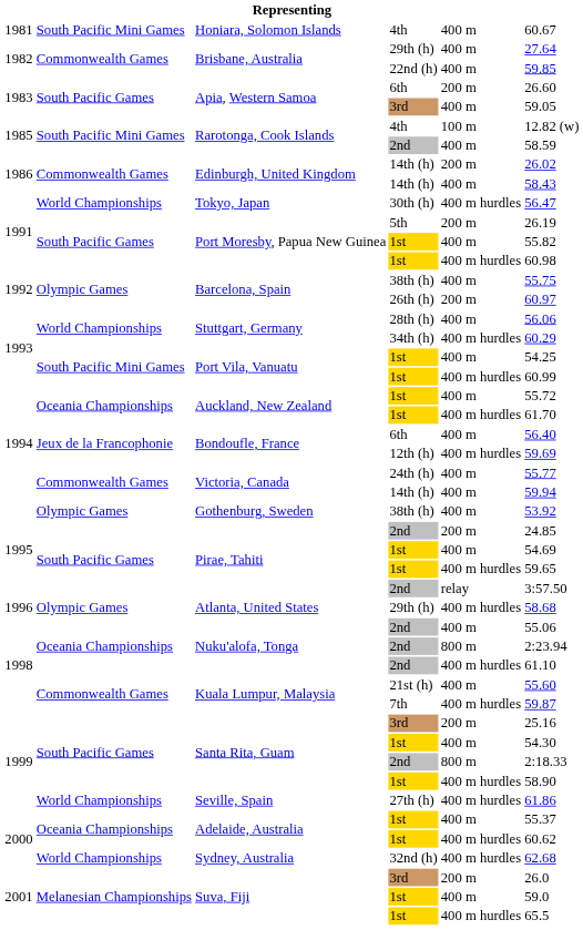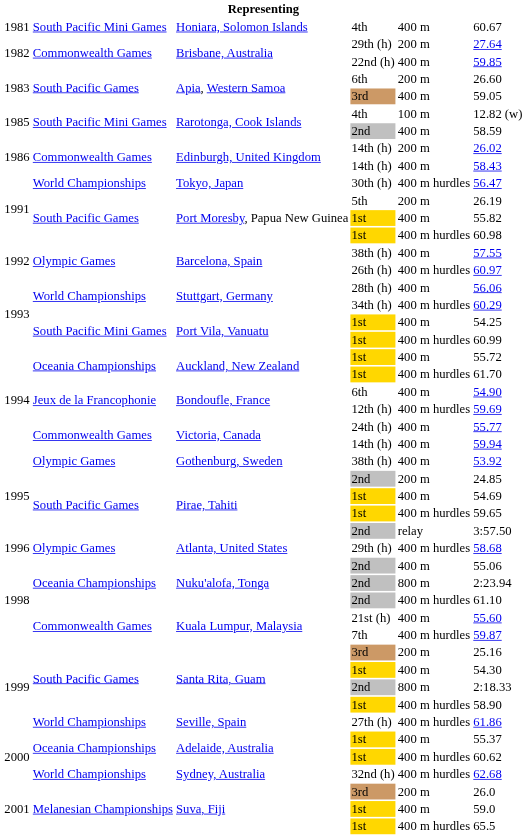 <table>
 <tr>
 <th colspan="6">Representing </th>
 </tr>
 <tr>
 <td>1981</td>
 <td><a href='#'>South Pacific Mini Games</a></td>
 <td><a href='#'>Honiara, Solomon Islands</a></td>
 <td>4th</td>
 <td>400 m</td>
 <td>60.67</td>
 </tr>
 <tr>
 <td rowspan=2>1982</td>
 <td rowspan=2><a href='#'>Commonwealth Games</a></td>
 <td rowspan=2><a href='#'>Brisbane, Australia</a></td>
 <td>29th (h)</td>
-<td>400 m</td>
+<td>200 m</td>
 <td><a href='#'>27.64</a></td>
 </tr>
 <tr>
 <td>22nd (h)</td>
 <td>400 m</td>
 <td><a href='#'>59.85</a></td>
 </tr>
 <tr>
 <td rowspan=2>1983</td>
 <td rowspan=2><a href='#'>South Pacific Games</a></td>
 <td rowspan=2><a href='#'>Apia</a>, <a href='#'>Western Samoa</a></td>
 <td>6th</td>
 <td>200 m</td>
 <td>26.60</td>
 </tr>
 <tr>
 <td bgcolor=cc9966>3rd</td>
 <td>400 m</td>
 <td>59.05</td>
 </tr>
 <tr>
 <td rowspan=2>1985</td>
 <td rowspan=2><a href='#'>South Pacific Mini Games</a></td>
 <td rowspan=2><a href='#'>Rarotonga, Cook Islands</a></td>
 <td>4th</td>
 <td>100 m</td>
 <td>12.82 (w)</td>
 </tr>
 <tr>
 <td bgcolor=silver>2nd</td>
 <td>400 m</td>
 <td>58.59</td>
 </tr>
 <tr>
 <td rowspan=2>1986</td>
 <td rowspan=2><a href='#'>Commonwealth Games</a></td>
 <td rowspan=2><a href='#'>Edinburgh, United Kingdom</a></td>
 <td>14th (h)</td>
 <td>200 m</td>
 <td><a href='#'>26.02</a></td>
 </tr>
 <tr>
 <td>14th (h)</td>
 <td>400 m</td>
 <td><a href='#'>58.43</a></td>
 </tr>
 <tr>
 <td rowspan=4>1991</td>
 <td><a href='#'>World Championships</a></td>
 <td><a href='#'>Tokyo, Japan</a></td>
 <td>30th (h)</td>
 <td>400 m hurdles</td>
 <td><a href='#'>56.47</a></td>
 </tr>
 <tr>
 <td rowspan=3><a href='#'>South Pacific Games</a></td>
 <td rowspan=3><a href='#'>Port Moresby</a>, Papua New Guinea</td>
 <td>5th</td>
 <td>200 m</td>
 <td>26.19</td>
 </tr>
 <tr>
 <td bgcolor=gold>1st</td>
 <td>400 m</td>
 <td>55.82</td>
 </tr>
 <tr>
 <td bgcolor=gold>1st</td>
 <td>400 m hurdles</td>
 <td>60.98</td>
 </tr>
 <tr>
 <td rowspan=2>1992</td>
 <td rowspan=2><a href='#'>Olympic Games</a></td>
 <td rowspan=2><a href='#'>Barcelona, Spain</a></td>
 <td>38th (h)</td>
 <td>400 m</td>
-<td><a href='#'>55.75</a></td>
+<td><a href='#'>57.55</a></td>
 </tr>
 <tr>
 <td>26th (h)</td>
-<td>200 m</td>
+<td>400 m hurdles</td>
 <td><a href='#'>60.97</a></td>
 </tr>
 <tr>
 <td rowspan=4>1993</td>
 <td rowspan=2><a href='#'>World Championships</a></td>
 <td rowspan=2><a href='#'>Stuttgart, Germany</a></td>
 <td>28th (h)</td>
 <td>400 m</td>
 <td><a href='#'>56.06</a></td>
 </tr>
 <tr>
 <td>34th (h)</td>
 <td>400 m hurdles</td>
 <td><a href='#'>60.29</a></td>
 </tr>
 <tr>
 <td rowspan=2><a href='#'>South Pacific Mini Games</a></td>
 <td rowspan=2><a href='#'>Port Vila, Vanuatu</a></td>
 <td bgcolor=gold>1st</td>
 <td>400 m</td>
 <td>54.25</td>
 </tr>
 <tr>
 <td bgcolor=gold>1st</td>
 <td>400 m hurdles</td>
 <td>60.99</td>
 </tr>
 <tr>
 <td rowspan=6>1994</td>
 <td rowspan=2><a href='#'>Oceania Championships</a></td>
 <td rowspan=2><a href='#'>Auckland, New Zealand</a></td>
 <td bgcolor=gold>1st</td>
 <td>400 m</td>
 <td>55.72</td>
 </tr>
 <tr>
 <td bgcolor=gold>1st</td>
 <td>400 m hurdles</td>
 <td>61.70</td>
 </tr>
 <tr>
 <td rowspan=2><a href='#'>Jeux de la Francophonie</a></td>
 <td rowspan=2><a href='#'>Bondoufle, France</a></td>
 <td>6th</td>
 <td>400 m</td>
-<td><a href='#'>56.40</a></td>
+<td><a href='#'>54.90</a></td>
 </tr>
 <tr>
 <td>12th (h)</td>
 <td>400 m hurdles</td>
 <td><a href='#'>59.69</a></td>
 </tr>
 <tr>
 <td rowspan=2><a href='#'>Commonwealth Games</a></td>
 <td rowspan=2><a href='#'>Victoria, Canada</a></td>
 <td>24th (h)</td>
 <td>400 m</td>
 <td><a href='#'>55.77</a></td>
 </tr>
 <tr>
 <td>14th (h)</td>
 <td>400 m</td>
 <td><a href='#'>59.94</a></td>
 </tr>
 <tr>
 <td rowspan=5>1995</td>
 <td><a href='#'>Olympic Games</a></td>
 <td><a href='#'>Gothenburg, Sweden</a></td>
 <td>38th (h)</td>
 <td>400 m</td>
 <td><a href='#'>53.92</a></td>
 </tr>
 <tr>
 <td rowspan=4><a href='#'>South Pacific Games</a></td>
 <td rowspan=4><a href='#'>Pirae, Tahiti</a></td>
 <td bgcolor=silver>2nd</td>
 <td>200 m</td>
 <td>24.85</td>
 </tr>
 <tr>
 <td bgcolor=gold>1st</td>
 <td>400 m</td>
 <td>54.69</td>
 </tr>
 <tr>
 <td bgcolor=gold>1st</td>
 <td>400 m hurdles</td>
 <td>59.65</td>
 </tr>
 <tr>
 <td bgcolor=silver>2nd</td>
 <td> relay</td>
 <td>3:57.50</td>
 </tr>
 <tr>
 <td>1996</td>
 <td><a href='#'>Olympic Games</a></td>
 <td><a href='#'>Atlanta, United States</a></td>
 <td>29th (h)</td>
 <td>400 m hurdles</td>
 <td><a href='#'>58.68</a></td>
 </tr>
 <tr>
 <td rowspan=5>1998</td>
 <td rowspan=3><a href='#'>Oceania Championships</a></td>
 <td rowspan=3><a href='#'>Nuku'alofa, Tonga</a></td>
 <td bgcolor=silver>2nd</td>
 <td>400 m</td>
 <td>55.06</td>
 </tr>
 <tr>
 <td bgcolor=silver>2nd</td>
 <td>800 m</td>
 <td>2:23.94</td>
 </tr>
 <tr>
 <td bgcolor=silver>2nd</td>
 <td>400 m hurdles</td>
 <td>61.10</td>
 </tr>
 <tr>
 <td rowspan=2><a href='#'>Commonwealth Games</a></td>
 <td rowspan=2><a href='#'>Kuala Lumpur, Malaysia</a></td>
 <td>21st (h)</td>
 <td>400 m</td>
 <td><a href='#'>55.60</a></td>
 </tr>
 <tr>
 <td>7th</td>
 <td>400 m hurdles</td>
 <td><a href='#'>59.87</a></td>
 </tr>
 <tr>
 <td rowspan=5>1999</td>
 <td rowspan=4><a href='#'>South Pacific Games</a></td>
 <td rowspan=4><a href='#'>Santa Rita, Guam</a></td>
 <td bgcolor=cc9966>3rd</td>
 <td>200 m</td>
 <td>25.16</td>
 </tr>
 <tr>
 <td bgcolor=gold>1st</td>
 <td>400 m</td>
 <td>54.30</td>
 </tr>
 <tr>
 <td bgcolor=silver>2nd</td>
 <td>800 m</td>
 <td>2:18.33</td>
 </tr>
 <tr>
 <td bgcolor=gold>1st</td>
 <td>400 m hurdles</td>
 <td>58.90</td>
 </tr>
 <tr>
 <td><a href='#'>World Championships</a></td>
 <td><a href='#'>Seville, Spain</a></td>
 <td>27th (h)</td>
 <td>400 m hurdles</td>
 <td><a href='#'>61.86</a></td>
 </tr>
 <tr>
 <td rowspan=3>2000</td>
 <td rowspan=2><a href='#'>Oceania Championships</a></td>
 <td rowspan=2><a href='#'>Adelaide, Australia</a></td>
 <td bgcolor=gold>1st</td>
 <td>400 m</td>
 <td>55.37</td>
 </tr>
 <tr>
 <td bgcolor=gold>1st</td>
 <td>400 m hurdles</td>
 <td>60.62</td>
 </tr>
 <tr>
 <td><a href='#'>World Championships</a></td>
 <td><a href='#'>Sydney, Australia</a></td>
 <td>32nd (h)</td>
 <td>400 m hurdles</td>
 <td><a href='#'>62.68</a></td>
 </tr>
 <tr>
 <td rowspan=3>2001</td>
 <td rowspan=3><a href='#'>Melanesian Championships</a></td>
 <td rowspan=3><a href='#'>Suva, Fiji</a></td>
 <td bgcolor=cc9966>3rd</td>
 <td>200 m</td>
 <td>26.0</td>
 </tr>
 <tr>
 <td bgcolor=gold>1st</td>
 <td>400 m</td>
 <td>59.0</td>
 </tr>
 <tr>
 <td bgcolor=gold>1st</td>
 <td>400 m hurdles</td>
 <td>65.5</td>
 </tr>
 </table>
